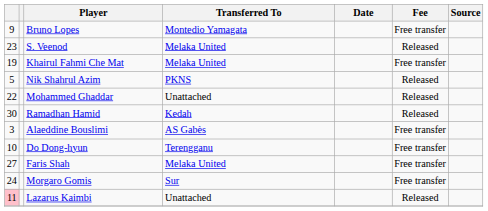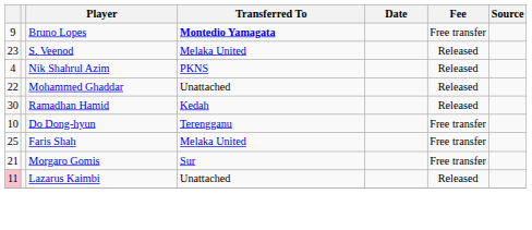 <table class="wikitable plainrowheaders sortable" style="font-size:95%">
 <tr>
 <th></th>
 <th></th>
 <th scope="col" style="width:200px;">Player</th>
 <th scope="col" style="width:250px;">Transferred To</th>
 <th scope="col" style="width:78px;">Date</th>
 <th>Fee</th>
 <th>Source</th>
 </tr>
 <tr>
 <td align=center>9</td>
 <td align=center></td>
 <td> <a href='#'>Bruno Lopes</a></td>
-<td> <a href='#'>Montedio Yamagata</a></td>
+<td><strong> <a href='#'>Montedio Yamagata</a></strong></td>
 <td align=center></td>
 <td align=center>Free transfer</td>
 <td align=center></td>
 </tr>
 <tr>
 <td align=center>23</td>
 <td align=center></td>
 <td> <a href='#'>S. Veenod</a></td>
 <td> <a href='#'>Melaka United</a></td>
 <td align=center></td>
 <td align=center>Released</td>
 <td align=center></td>
 </tr>
 <tr>
-<td align=center>19</td>
-<td align=center></td>
-<td> <a href='#'>Khairul Fahmi Che Mat</a></td>
-<td> <a href='#'>Melaka United</a></td>
-<td align=center></td>
-<td align=center>Free transfer</td>
-<td align=center></td>
-</tr>
-<tr>
-<td align=center>5</td>
+<td align=center>4</td>
 <td align=center></td>
 <td> <a href='#'>Nik Shahrul Azim</a></td>
 <td> <a href='#'>PKNS</a></td>
 <td align=center></td>
 <td align=center>Released</td>
 <td align=center></td>
 </tr>
 <tr>
 <td align=center>22</td>
 <td align=center></td>
 <td> <a href='#'>Mohammed Ghaddar</a></td>
 <td>Unattached</td>
 <td align=center></td>
 <td align=center>Released</td>
 <td align=center></td>
 </tr>
 <tr>
 <td align=center>30</td>
 <td align=center></td>
 <td> <a href='#'>Ramadhan Hamid</a></td>
 <td> <a href='#'>Kedah</a></td>
 <td align=center></td>
 <td align=center>Released</td>
 <td align=center></td>
 </tr>
 <tr>
-<td align=center>3</td>
-<td align=center></td>
-<td> <a href='#'>Alaeddine Bouslimi</a></td>
-<td> <a href='#'>AS Gabès</a></td>
-<td align=center></td>
-<td align=center>Free transfer</td>
-<td align=center></td>
-</tr>
-<tr>
 <td align=center>10</td>
 <td align=center></td>
 <td> <a href='#'>Do Dong-hyun</a></td>
 <td> <a href='#'>Terengganu</a></td>
 <td align=center></td>
 <td align=center>Free transfer</td>
 <td align=center></td>
 </tr>
 <tr>
-<td align=center>27</td>
+<td align=center>25</td>
 <td align=center></td>
 <td> <a href='#'>Faris Shah</a></td>
 <td> <a href='#'>Melaka United</a></td>
 <td align=center></td>
 <td align=center>Free transfer</td>
 <td align=center></td>
 </tr>
 <tr>
-<td align=center>24</td>
+<td align=center>21</td>
 <td align=center></td>
 <td> <a href='#'>Morgaro Gomis</a></td>
 <td> <a href='#'>Sur</a></td>
 <td align=center></td>
 <td align=center>Free transfer</td>
 <td align=center></td>
 </tr>
 <tr>
 <td align=center style="background: pink;">11</td>
 <td align=center></td>
 <td> <a href='#'>Lazarus Kaimbi</a></td>
 <td>Unattached</td>
 <td align=center></td>
 <td align=center>Released</td>
 <td align=center></td>
 </tr>
 <tr>
 </tr>
 </table>
